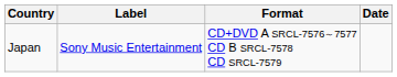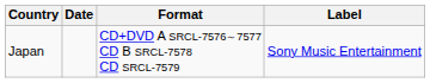 <table class="wikitable">
 <tr>
 <th>Country</th>
+<th>Date</th>
+<th>Format</th>
 <th>Label</th>
-<th>Format</th>
-<th>Date</th>
 </tr>
 <tr>
 <td>Japan</td>
+<td></td>
+<td><a href='#'>CD+DVD</a> A <small>SRCL-7576～7577</small><br> <a href='#'>CD</a> B <small>SRCL-7578</small><br><a href='#'>CD</a> <small>SRCL-7579</small></td>
 <td><a href='#'>Sony Music Entertainment</a></td>
-<td><a href='#'>CD+DVD</a> A <small>SRCL-7576～7577</small><br> <a href='#'>CD</a> B <small>SRCL-7578</small><br><a href='#'>CD</a> <small>SRCL-7579</small></td>
-<td></td>
 </tr>
 </table>
